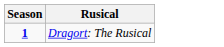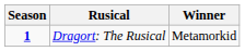 <table class="wikitable sortable" style="text-align:center;">
 <tr>
 <th>Season</th>
 <th>Rusical</th>
+<th>Winner</th>
 </tr>
 <tr>
 <td><strong><a href='#'>1</a></strong></td>
 <td nowrap><em><a href='#'>Dragort</a>: The Rusical</em></td>
+<td nowrap>Metamorkid</td>
 </tr>
 </table>
